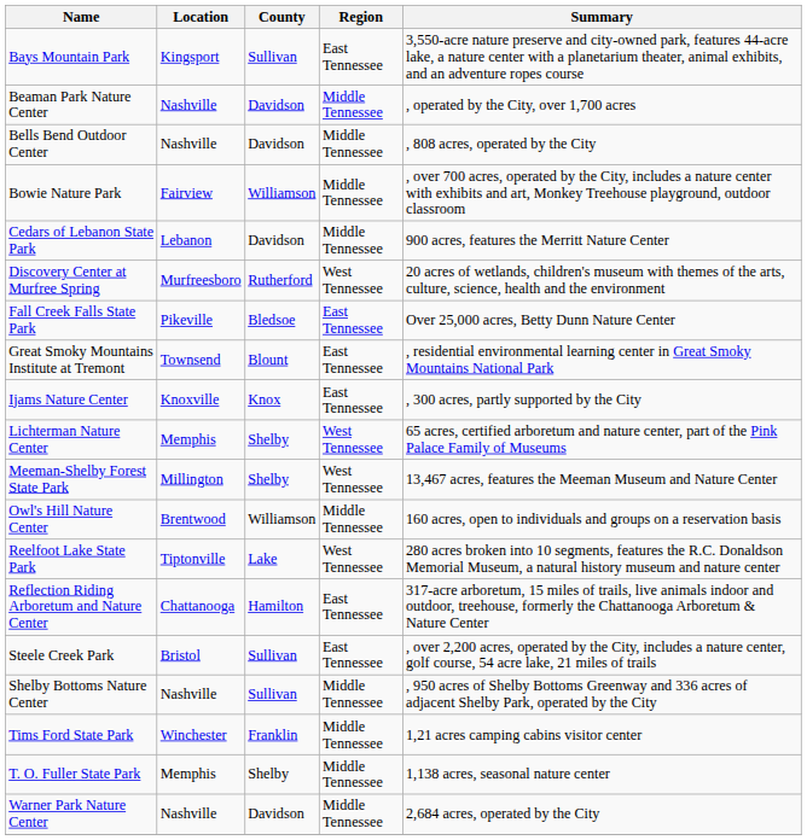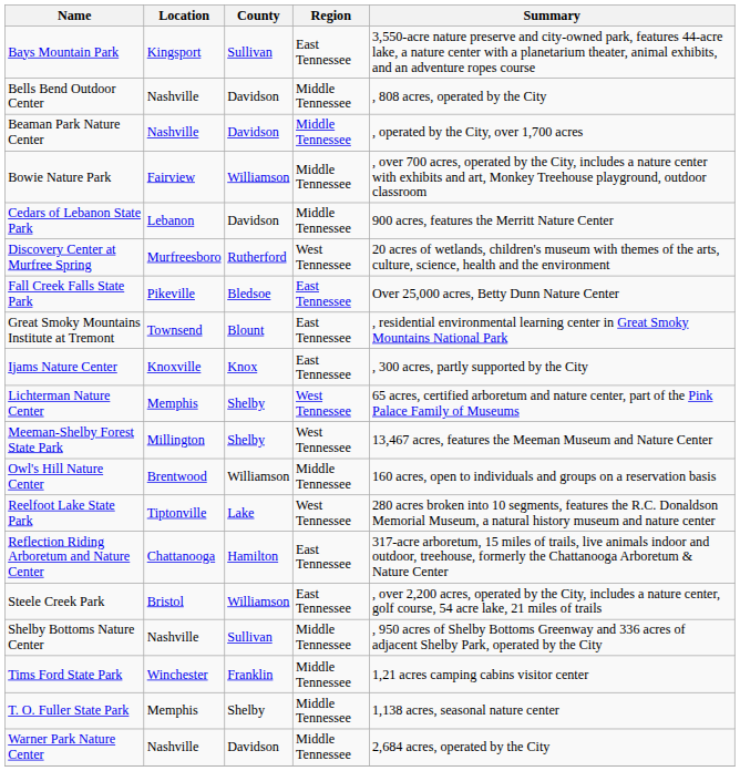 <table class="wikitable sortable">
 <tr>
 <th>Name</th>
 <th>Location</th>
 <th>County</th>
 <th>Region</th>
 <th>Summary</th>
 </tr>
 <tr>
 <td><a href='#'>Bays Mountain Park</a></td>
 <td><a href='#'>Kingsport</a></td>
 <td><a href='#'>Sullivan</a></td>
 <td>East Tennessee</td>
 <td>3,550-acre nature preserve and city-owned park, features 44-acre lake, a nature center with a planetarium theater, animal exhibits, and an adventure ropes course</td>
 </tr>
 <tr>
+<td>Bells Bend Outdoor Center</td>
+<td>Nashville</td>
+<td>Davidson</td>
+<td>Middle Tennessee</td>
+<td>, 808 acres, operated by the City</td>
+</tr>
+<tr>
 <td>Beaman Park Nature Center</td>
 <td><a href='#'>Nashville</a></td>
 <td><a href='#'>Davidson</a></td>
 <td><a href='#'>Middle Tennessee</a></td>
 <td>, operated by the City, over 1,700 acres</td>
-</tr>
-<tr>
-<td>Bells Bend Outdoor Center</td>
-<td>Nashville</td>
-<td>Davidson</td>
-<td>Middle Tennessee</td>
-<td>, 808 acres, operated by the City</td>
 </tr>
 <tr>
 <td>Bowie Nature Park</td>
 <td><a href='#'>Fairview</a></td>
 <td><a href='#'>Williamson</a></td>
 <td>Middle Tennessee</td>
 <td>, over 700 acres, operated by the City, includes a nature center with exhibits and art, Monkey Treehouse playground, outdoor classroom</td>
 </tr>
 <tr>
 <td><a href='#'>Cedars of Lebanon State Park</a></td>
 <td><a href='#'>Lebanon</a></td>
 <td>Davidson</td>
 <td>Middle Tennessee</td>
 <td>900 acres, features the Merritt Nature Center</td>
 </tr>
 <tr>
 <td><a href='#'>Discovery Center at Murfree Spring</a></td>
 <td><a href='#'>Murfreesboro</a></td>
 <td><a href='#'>Rutherford</a></td>
 <td>West Tennessee</td>
 <td>20 acres of wetlands, children's museum with themes of the arts, culture, science, health and the environment</td>
 </tr>
 <tr>
 <td><a href='#'>Fall Creek Falls State Park</a></td>
 <td><a href='#'>Pikeville</a></td>
 <td><a href='#'>Bledsoe</a></td>
 <td><a href='#'>East Tennessee</a></td>
 <td>Over 25,000 acres, Betty Dunn Nature Center</td>
 </tr>
 <tr>
 <td>Great Smoky Mountains Institute at Tremont</td>
 <td><a href='#'>Townsend</a></td>
 <td><a href='#'>Blount</a></td>
 <td>East Tennessee</td>
 <td>, residential environmental learning center in <a href='#'>Great Smoky Mountains National Park</a></td>
 </tr>
 <tr>
 <td><a href='#'>Ijams Nature Center</a></td>
 <td><a href='#'>Knoxville</a></td>
 <td><a href='#'>Knox</a></td>
 <td>East Tennessee</td>
 <td>, 300 acres, partly supported by the City</td>
 </tr>
 <tr>
 <td><a href='#'>Lichterman Nature Center</a></td>
 <td><a href='#'>Memphis</a></td>
 <td><a href='#'>Shelby</a></td>
 <td><a href='#'>West Tennessee</a></td>
 <td>65 acres, certified arboretum and nature center, part of the <a href='#'>Pink Palace Family of Museums</a></td>
 </tr>
 <tr>
 <td><a href='#'>Meeman-Shelby Forest State Park</a></td>
 <td><a href='#'>Millington</a></td>
 <td><a href='#'>Shelby</a></td>
 <td>West Tennessee</td>
 <td>13,467 acres, features the Meeman Museum and Nature Center</td>
 </tr>
 <tr>
 <td><a href='#'>Owl's Hill Nature Center</a></td>
 <td><a href='#'>Brentwood</a></td>
 <td>Williamson</td>
 <td>Middle Tennessee</td>
 <td>160 acres, open to individuals and groups on a reservation basis</td>
 </tr>
 <tr>
 <td><a href='#'>Reelfoot Lake State Park</a></td>
 <td><a href='#'>Tiptonville</a></td>
 <td><a href='#'>Lake</a></td>
 <td>West Tennessee</td>
 <td>280 acres broken into 10 segments, features the R.C. Donaldson Memorial Museum, a natural history museum and nature center</td>
 </tr>
 <tr>
 <td><a href='#'>Reflection Riding Arboretum and Nature Center</a></td>
 <td><a href='#'>Chattanooga</a></td>
 <td><a href='#'>Hamilton</a></td>
 <td>East Tennessee</td>
 <td>317-acre arboretum, 15 miles of trails, live animals indoor and outdoor, treehouse, formerly the Chattanooga Arboretum & Nature Center</td>
 </tr>
 <tr>
 <td>Steele Creek Park</td>
 <td><a href='#'>Bristol</a></td>
-<td><a href='#'>Sullivan</a></td>
+<td><a href='#'>Williamson</a></td>
 <td>East Tennessee</td>
 <td>, over 2,200 acres, operated by the City, includes a nature center, golf course, 54 acre lake, 21 miles of trails</td>
 </tr>
 <tr>
 <td>Shelby Bottoms Nature Center</td>
 <td>Nashville</td>
 <td><a href='#'>Sullivan</a></td>
 <td>Middle Tennessee</td>
 <td>, 950 acres of Shelby Bottoms Greenway and 336 acres of adjacent Shelby Park, operated by the City</td>
 </tr>
 <tr>
 <td><a href='#'>Tims Ford State Park</a></td>
 <td><a href='#'>Winchester</a></td>
 <td><a href='#'>Franklin</a></td>
 <td>Middle Tennessee</td>
 <td> 1,21 acres  camping cabins visitor center</td>
 </tr>
 <tr>
 <td><a href='#'>T. O. Fuller State Park</a></td>
 <td>Memphis</td>
 <td>Shelby</td>
 <td>Middle Tennessee</td>
 <td>1,138 acres, seasonal nature center</td>
 </tr>
 <tr>
 <td><a href='#'>Warner Park Nature Center</a></td>
 <td>Nashville</td>
 <td>Davidson</td>
 <td>Middle Tennessee</td>
 <td>2,684 acres, operated by the City</td>
 </tr>
 <tr>
 </tr>
 </table>
